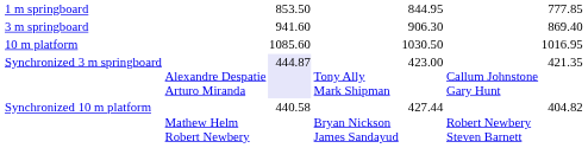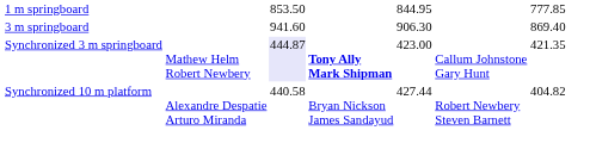 <table>
 <tr valign="top">
 <td><a href='#'>1 m springboard</a></td>
 <td></td>
 <td align="right">853.50</td>
 <td></td>
 <td align="right">844.95</td>
 <td></td>
 <td align="right">777.85</td>
 </tr>
 <tr valign="top">
 <td><a href='#'>3 m springboard</a></td>
 <td></td>
 <td align="right">941.60</td>
 <td></td>
 <td align="right">906.30</td>
 <td></td>
 <td align="right">869.40</td>
 </tr>
 <tr valign="top">
-<td><a href='#'>10 m platform</a></td>
-<td></td>
-<td align="right">1085.60</td>
-<td></td>
-<td align="right">1030.50</td>
-<td></td>
-<td align="right">1016.95</td>
-</tr>
-<tr valign="top">
 <td><a href='#'>Synchronized 3 m springboard</a></td>
-<td><br><a href='#'>Alexandre Despatie</a><br><a href='#'>Arturo Miranda</a></td>
+<td><br><a href='#'>Mathew Helm</a><br><a href='#'>Robert Newbery</a></td>
 <td align="right" style="background: lavender;">444.87</td>
-<td><br><a href='#'>Tony Ally</a><br><a href='#'>Mark Shipman</a></td>
+<td><strong><br><a href='#'>Tony Ally</a><br><a href='#'>Mark Shipman</a></strong></td>
 <td align="right">423.00</td>
 <td><br><a href='#'>Callum Johnstone</a><br><a href='#'>Gary Hunt</a></td>
 <td align="right">421.35</td>
 </tr>
 <tr valign="top">
 <td><a href='#'>Synchronized 10 m platform</a></td>
-<td><br><a href='#'>Mathew Helm</a><br><a href='#'>Robert Newbery</a></td>
+<td><br><a href='#'>Alexandre Despatie</a><br><a href='#'>Arturo Miranda</a></td>
 <td align="right">440.58</td>
 <td><br><a href='#'>Bryan Nickson</a><br><a href='#'>James Sandayud</a></td>
 <td align="right">427.44</td>
 <td><br><a href='#'>Robert Newbery</a><br><a href='#'>Steven Barnett</a></td>
 <td align="right">404.82</td>
 </tr>
 </table>
